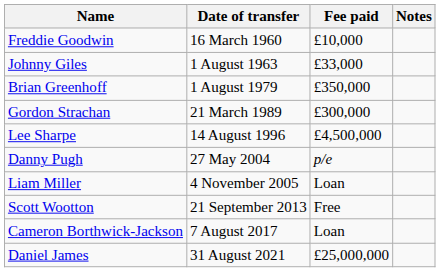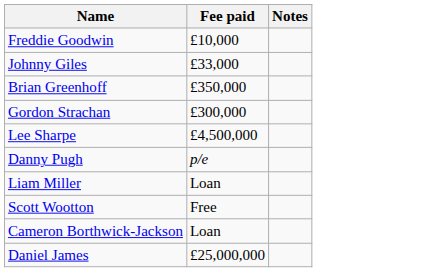 <table class="wikitable sortable">
 <tr>
 <th>Name</th>
-<th>Date of transfer</th>
 <th>Fee paid</th>
 <th>Notes</th>
 </tr>
 <tr>
 <td><a href='#'>Freddie Goodwin</a></td>
-<td>16 March 1960</td>
 <td>£10,000</td>
 <td></td>
 </tr>
 <tr>
 <td><a href='#'>Johnny Giles</a></td>
-<td>1 August 1963</td>
 <td>£33,000</td>
 <td></td>
 </tr>
 <tr>
 <td><a href='#'>Brian Greenhoff</a></td>
-<td>1 August 1979</td>
 <td>£350,000</td>
 <td></td>
 </tr>
 <tr>
 <td><a href='#'>Gordon Strachan</a></td>
-<td>21 March 1989</td>
 <td>£300,000</td>
 <td></td>
 </tr>
 <tr>
 <td><a href='#'>Lee Sharpe</a></td>
-<td>14 August 1996</td>
 <td>£4,500,000</td>
 <td></td>
 </tr>
 <tr>
 <td><a href='#'>Danny Pugh</a></td>
-<td>27 May 2004</td>
 <td><em>p/e</em></td>
 <td></td>
 </tr>
 <tr>
 <td><a href='#'>Liam Miller</a></td>
-<td>4 November 2005</td>
 <td>Loan</td>
 <td></td>
 </tr>
 <tr>
 <td><a href='#'>Scott Wootton</a></td>
-<td>21 September 2013</td>
 <td>Free</td>
 <td></td>
 </tr>
 <tr>
 <td><a href='#'>Cameron Borthwick-Jackson</a></td>
-<td>7 August 2017</td>
 <td>Loan</td>
 <td></td>
 </tr>
 <tr>
 <td><a href='#'>Daniel James</a></td>
-<td>31 August 2021</td>
 <td>£25,000,000</td>
 <td></td>
 </tr>
 </table>
